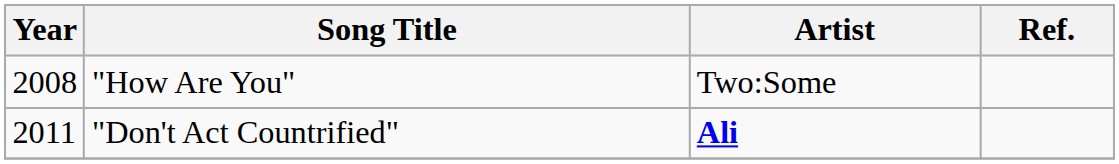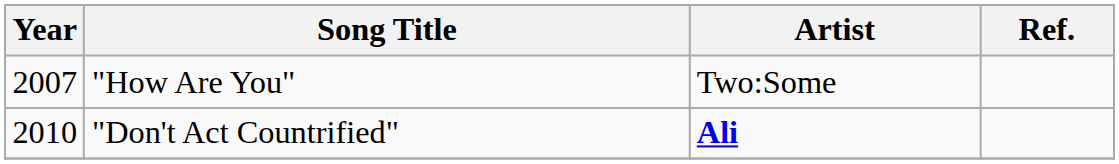 <table class="wikitable" style="width:550px">
 <tr>
 <th width=10>Year</th>
 <th>Song Title</th>
 <th>Artist</th>
 <th>Ref.</th>
 </tr>
 <tr>
-<td>2008</td>
+<td>2007</td>
 <td>"How Are You"</td>
 <td>Two:Some</td>
 <td></td>
 </tr>
 <tr>
-<td>2011</td>
+<td>2010</td>
 <td>"Don't Act Countrified"</td>
 <td><strong><a href='#'>Ali</a></strong></td>
 <td></td>
 </tr>
 <tr>
 </tr>
 </table>
